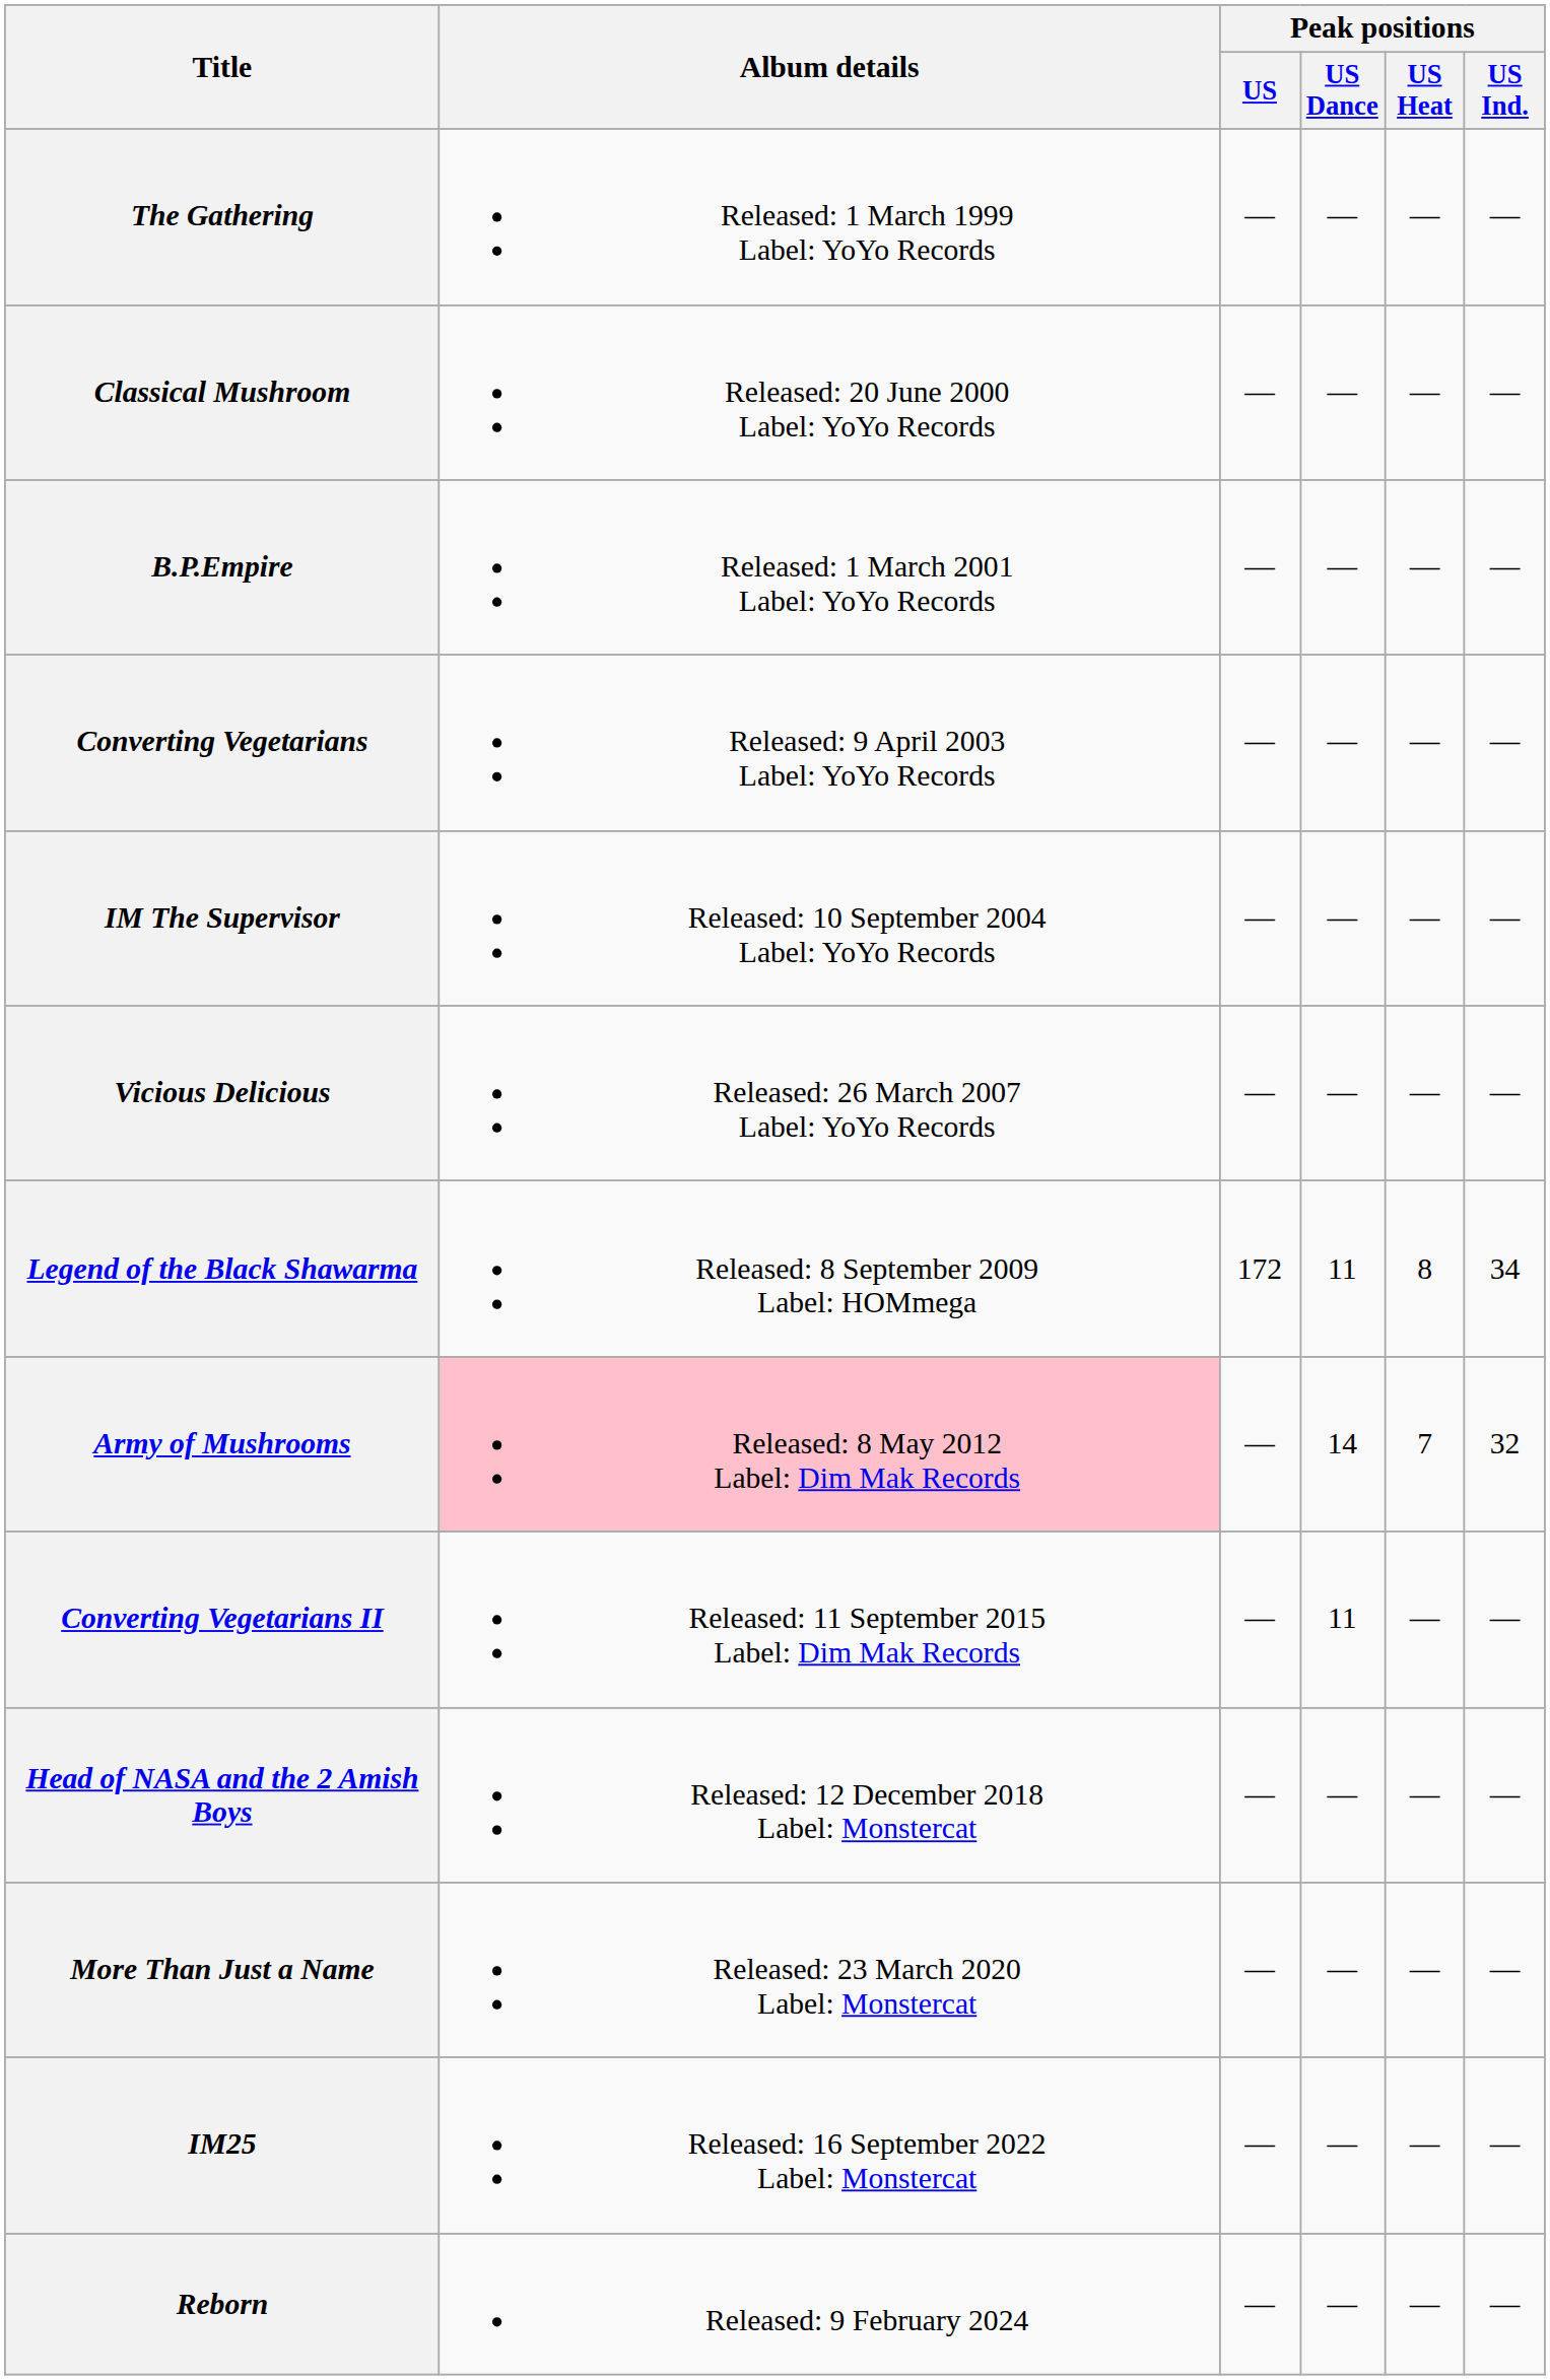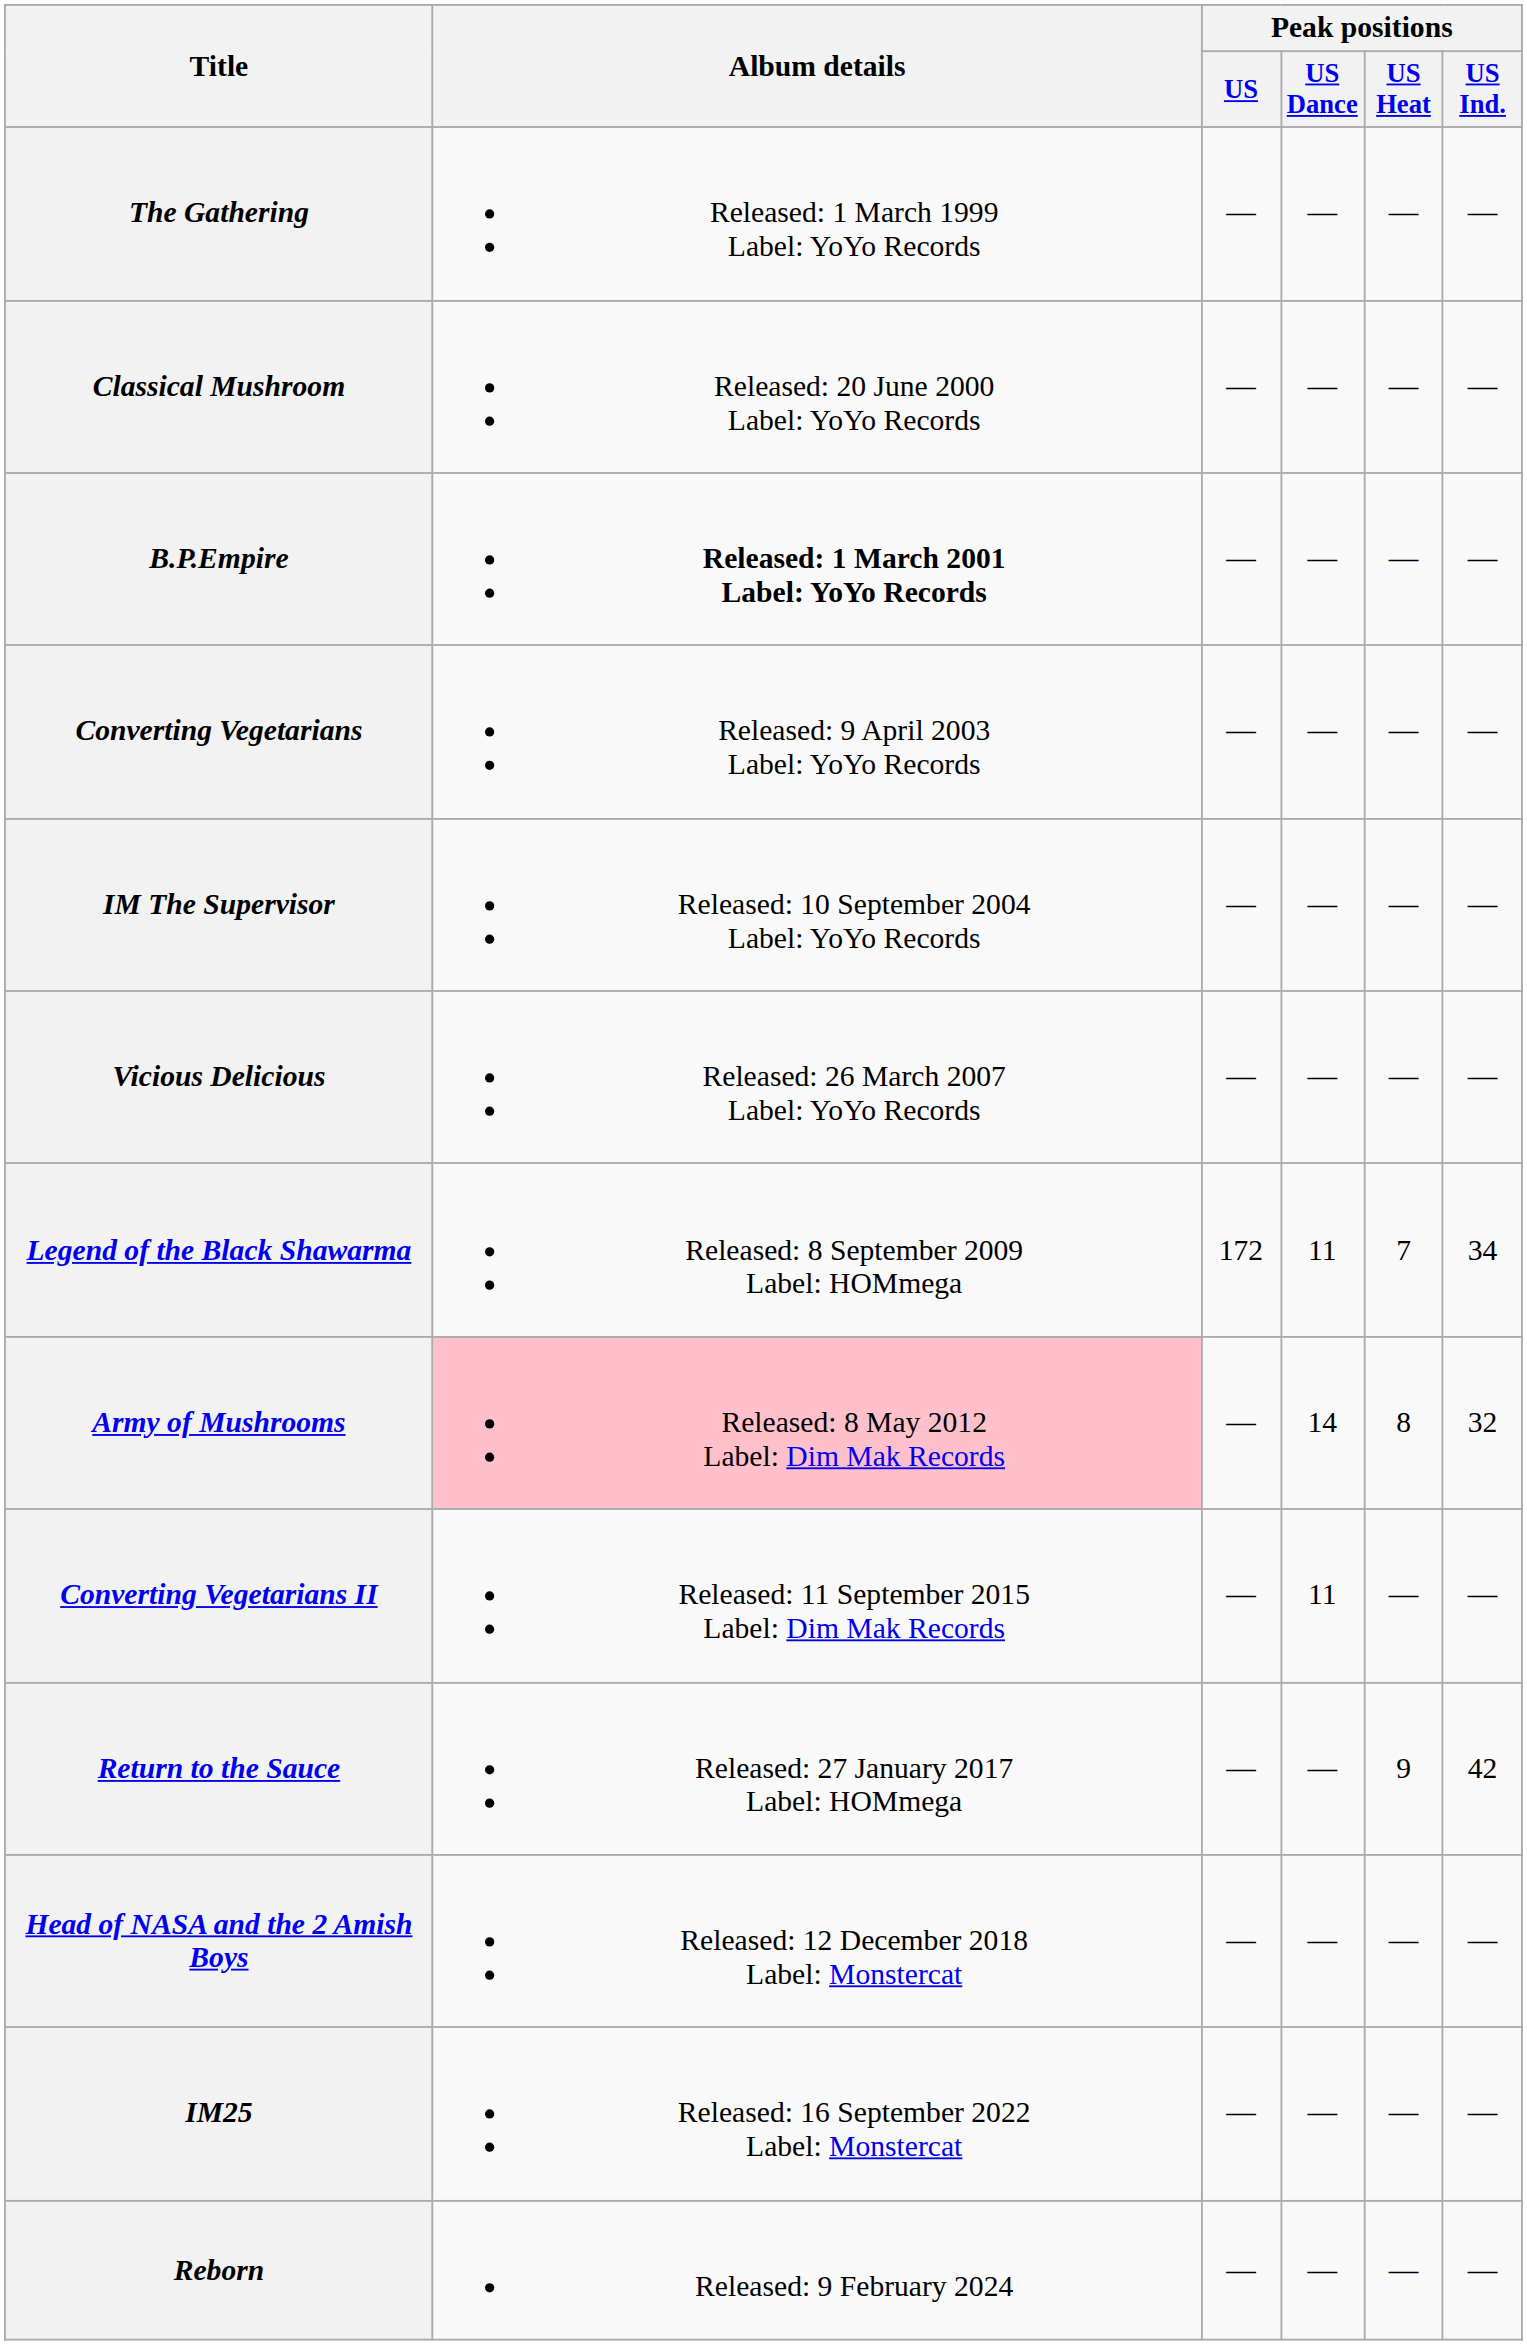 <table class="wikitable plainrowheaders" style="text-align:center;">
 <tr>
 <th scope="col" rowspan="2" style="width:14em;">Title</th>
 <th scope="col" rowspan="2" style="width:25.5em;">Album details</th>
 <th scope="col" colspan="4">Peak positions</th>
 </tr>
 <tr>
 <th scope="col" style="width:2.5em;font-size:90%;"><a href='#'>US</a><br></th>
 <th scope="col" style="width:2.5em;font-size:90%;"><a href='#'>US<br>Dance</a><br></th>
 <th scope="col" style="width:2.5em;font-size:90%;"><a href='#'>US<br>Heat</a><br></th>
 <th scope="col" style="width:2.5em;font-size:90%;"><a href='#'>US<br>Ind.</a><br></th>
 </tr>
 <tr>
 <th scope="row"><em>The Gathering</em></th>
 <td><br><ul><li>Released: 1 March 1999</li><li>Label: YoYo Records</li></ul></td>
 <td>—</td>
 <td>—</td>
 <td>—</td>
 <td>—</td>
 </tr>
 <tr>
 <th scope="row"><em>Classical Mushroom</em></th>
 <td><br><ul><li>Released: 20 June 2000</li><li>Label: YoYo Records</li></ul></td>
 <td>—</td>
 <td>—</td>
 <td>—</td>
 <td>—</td>
 </tr>
 <tr>
 <th scope="row"><em>B.P.Empire</em></th>
-<td><br><ul><li>Released: 1 March 2001</li><li>Label: YoYo Records</li></ul></td>
+<td><strong><br><ul><li>Released: 1 March 2001</li><li>Label: YoYo Records</li></ul></strong></td>
 <td>—</td>
 <td>—</td>
 <td>—</td>
 <td>—</td>
 </tr>
 <tr>
 <th scope="row"><em>Converting Vegetarians</em></th>
 <td><br><ul><li>Released: 9 April 2003</li><li>Label: YoYo Records</li></ul></td>
 <td>—</td>
 <td>—</td>
 <td>—</td>
 <td>—</td>
 </tr>
 <tr>
 <th scope="row"><em>IM The Supervisor</em></th>
 <td><br><ul><li>Released: 10 September 2004</li><li>Label: YoYo Records</li></ul></td>
 <td>—</td>
 <td>—</td>
 <td>—</td>
 <td>—</td>
 </tr>
 <tr>
 <th scope="row"><em>Vicious Delicious</em></th>
 <td><br><ul><li>Released: 26 March 2007</li><li>Label: YoYo Records</li></ul></td>
 <td>—</td>
 <td>—</td>
 <td>—</td>
 <td>—</td>
 </tr>
 <tr>
 <th scope="row"><em><a href='#'>Legend of the Black Shawarma</a></em></th>
 <td><br><ul><li>Released: 8 September 2009</li><li>Label: HOMmega</li></ul></td>
 <td>172</td>
 <td>11</td>
-<td>8</td>
+<td>7</td>
 <td>34</td>
 </tr>
 <tr>
 <th scope="row"><em><a href='#'>Army of Mushrooms</a></em></th>
 <td style="background: pink;"><br><ul><li>Released: 8 May 2012</li><li>Label: <a href='#'>Dim Mak Records</a></li></ul></td>
 <td>—</td>
 <td>14</td>
-<td>7</td>
+<td>8</td>
 <td>32</td>
 </tr>
 <tr>
 <th scope="row"><em><a href='#'>Converting Vegetarians II</a></em></th>
 <td><br><ul><li>Released: 11 September 2015</li><li>Label: <a href='#'>Dim Mak Records</a></li></ul></td>
 <td>—</td>
 <td>11</td>
 <td>—</td>
 <td>—</td>
 </tr>
 <tr>
+<th scope="row"><em><a href='#'>Return to the Sauce</a></em></th>
+<td><br><ul><li>Released: 27 January 2017</li><li>Label: HOMmega</li></ul></td>
+<td>—</td>
+<td>—</td>
+<td>9</td>
+<td>42</td>
+</tr>
+<tr>
 <th scope="row"><em><a href='#'>Head of NASA and the 2 Amish Boys</a></em></th>
 <td><br><ul><li>Released: 12 December 2018</li><li>Label: <a href='#'>Monstercat</a></li></ul></td>
-<td>—</td>
-<td>—</td>
-<td>—</td>
-<td>—</td>
-</tr>
-<tr>
-<th scope = "row"><em>More Than Just a Name</em></th>
-<td><br><ul><li>Released: 23 March 2020</li><li>Label: <a href='#'>Monstercat</a></li></ul></td>
 <td>—</td>
 <td>—</td>
 <td>—</td>
 <td>—</td>
 </tr>
 <tr>
 <th scope="row"><em>IM25</em></th>
 <td><br><ul><li>Released: 16 September 2022</li><li>Label: <a href='#'>Monstercat</a></li></ul></td>
 <td>—</td>
 <td>—</td>
 <td>—</td>
 <td>—</td>
 </tr>
 <tr>
 <th scope = "row"><em>Reborn</em></th>
 <td><br><ul><li>Released: 9 February 2024</li></ul></td>
 <td>—</td>
 <td>—</td>
 <td>—</td>
 <td>—</td>
 </tr>
 </table>
